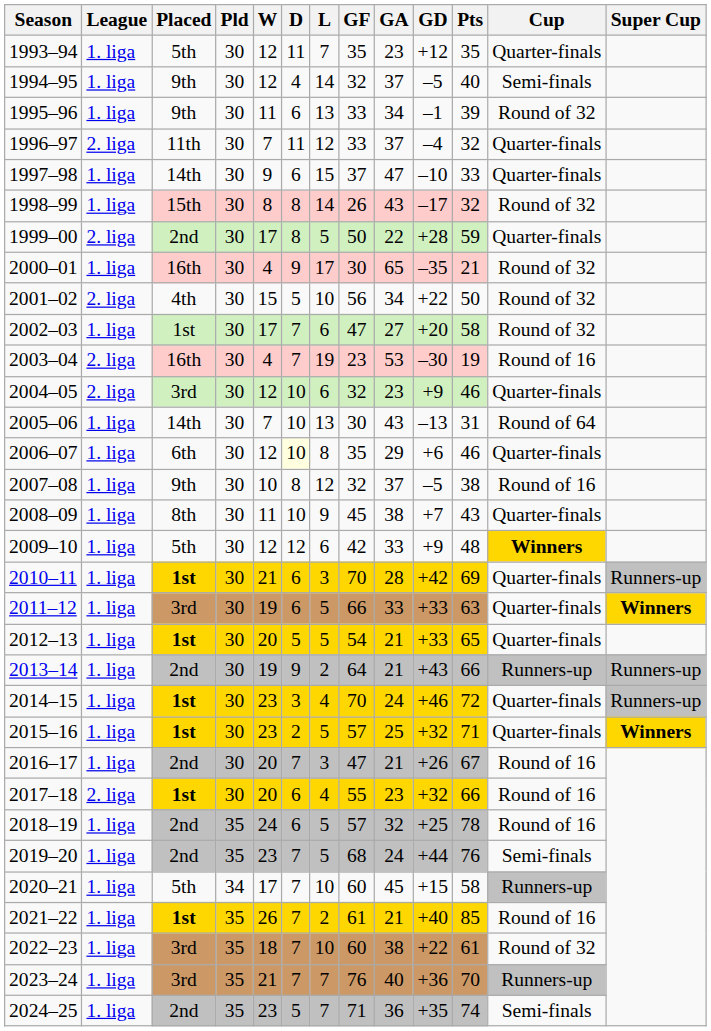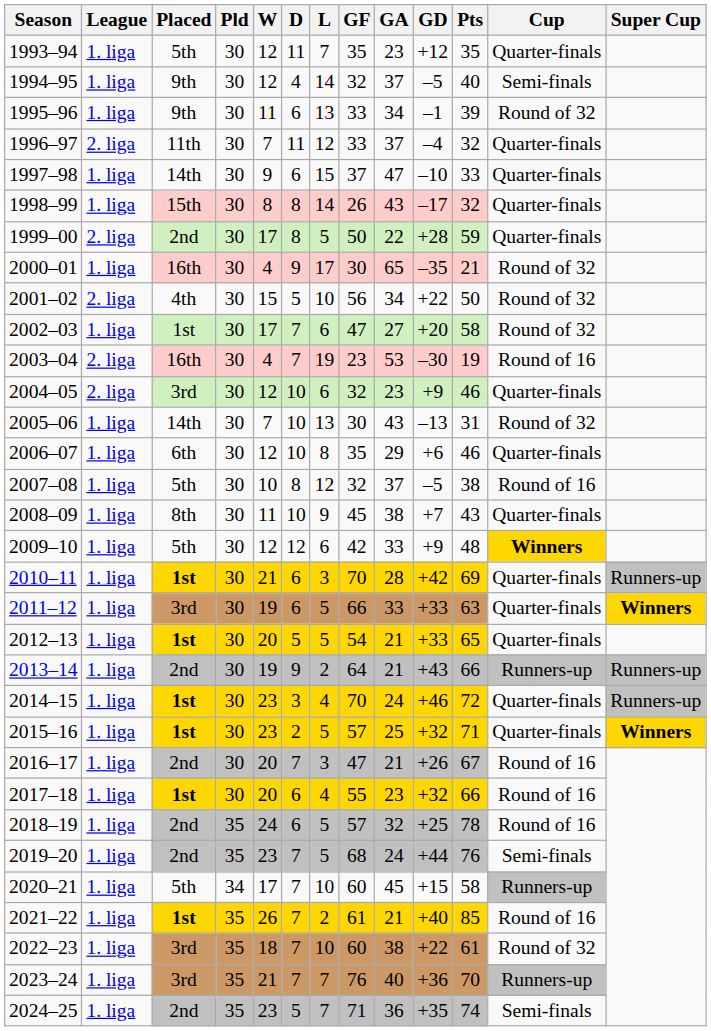 <table class="wikitable sortable">
 <tr>
 <th>Season</th>
 <th>League</th>
 <th>Placed</th>
 <th>Pld</th>
 <th>W</th>
 <th>D</th>
 <th>L</th>
 <th>GF</th>
 <th>GA</th>
 <th>GD</th>
 <th>Pts</th>
 <th>Cup</th>
 <th>Super Cup</th>
 </tr>
 <tr>
 <td>1993–94</td>
 <td><a href='#'>1. liga</a></td>
 <td style="text-align:center">5th</td>
 <td style="text-align:center">30</td>
 <td style="text-align:center">12</td>
 <td style="text-align:center">11</td>
 <td style="text-align:center">7</td>
 <td style="text-align:center">35</td>
 <td style="text-align:center">23</td>
 <td style="text-align:center">+12</td>
 <td style="text-align:center">35</td>
 <td style="text-align:center">Quarter-finals</td>
 <td style="text-align:center"></td>
 </tr>
 <tr>
 <td>1994–95</td>
 <td><a href='#'>1. liga</a></td>
 <td style="text-align:center">9th</td>
 <td style="text-align:center">30</td>
 <td style="text-align:center">12</td>
 <td style="text-align:center">4</td>
 <td style="text-align:center">14</td>
 <td style="text-align:center">32</td>
 <td style="text-align:center">37</td>
 <td style="text-align:center">–5</td>
 <td style="text-align:center">40</td>
 <td style="text-align:center">Semi-finals</td>
 <td style="text-align:center"></td>
 </tr>
 <tr>
 <td>1995–96</td>
 <td><a href='#'>1. liga</a></td>
 <td style="text-align:center">9th</td>
 <td style="text-align:center">30</td>
 <td style="text-align:center">11</td>
 <td style="text-align:center">6</td>
 <td style="text-align:center">13</td>
 <td style="text-align:center">33</td>
 <td style="text-align:center">34</td>
 <td style="text-align:center">–1</td>
 <td style="text-align:center">39</td>
 <td style="text-align:center">Round of 32</td>
 <td style="text-align:center"></td>
 </tr>
 <tr>
 <td>1996–97</td>
 <td><a href='#'>2. liga</a></td>
 <td style="text-align:center">11th</td>
 <td style="text-align:center">30</td>
 <td style="text-align:center">7</td>
 <td style="text-align:center">11</td>
 <td style="text-align:center">12</td>
 <td style="text-align:center">33</td>
 <td style="text-align:center">37</td>
 <td style="text-align:center">–4</td>
 <td style="text-align:center">32</td>
 <td style="text-align:center">Quarter-finals</td>
 <td style="text-align:center"></td>
 </tr>
 <tr>
 <td>1997–98</td>
 <td><a href='#'>1. liga</a></td>
 <td style="text-align:center">14th</td>
 <td style="text-align:center">30</td>
 <td style="text-align:center">9</td>
 <td style="text-align:center">6</td>
 <td style="text-align:center">15</td>
 <td style="text-align:center">37</td>
 <td style="text-align:center">47</td>
 <td style="text-align:center">–10</td>
 <td style="text-align:center">33</td>
 <td style="text-align:center">Quarter-finals</td>
 <td style="text-align:center"></td>
 </tr>
 <tr>
 <td>1998–99</td>
 <td><a href='#'>1. liga</a></td>
 <td style="background: #FFCCCC; text-align:center">15th</td>
 <td style="background: #FFCCCC; text-align:center">30</td>
 <td style="background: #FFCCCC; text-align:center">8</td>
 <td style="background: #FFCCCC; text-align:center">8</td>
 <td style="background: #FFCCCC; text-align:center">14</td>
 <td style="background: #FFCCCC; text-align:center">26</td>
 <td style="background: #FFCCCC; text-align:center">43</td>
 <td style="background: #FFCCCC; text-align:center">–17</td>
 <td style="background: #FFCCCC; text-align:center">32</td>
-<td style="text-align:center">Round of 32</td>
+<td style="text-align:center">Quarter-finals</td>
 <td style="text-align:center"></td>
 </tr>
 <tr>
 <td>1999–00</td>
 <td><a href='#'>2. liga</a></td>
 <td style="background: #D0F0C0; text-align:center">2nd</td>
 <td style="background: #D0F0C0; text-align:center">30</td>
 <td style="background: #D0F0C0; text-align:center">17</td>
 <td style="background: #D0F0C0; text-align:center">8</td>
 <td style="background: #D0F0C0; text-align:center">5</td>
 <td style="background: #D0F0C0; text-align:center">50</td>
 <td style="background: #D0F0C0; text-align:center">22</td>
 <td style="background: #D0F0C0; text-align:center">+28</td>
 <td style="background: #D0F0C0; text-align:center">59</td>
 <td style="text-align:center">Quarter-finals</td>
 <td style="text-align:center"></td>
 </tr>
 <tr>
 <td>2000–01</td>
 <td><a href='#'>1. liga</a></td>
 <td style="background: #FFCCCC; text-align:center">16th</td>
 <td style="background: #FFCCCC; text-align:center">30</td>
 <td style="background: #FFCCCC; text-align:center">4</td>
 <td style="background: #FFCCCC; text-align:center">9</td>
 <td style="background: #FFCCCC; text-align:center">17</td>
 <td style="background: #FFCCCC; text-align:center">30</td>
 <td style="background: #FFCCCC; text-align:center">65</td>
 <td style="background: #FFCCCC; text-align:center">–35</td>
 <td style="background: #FFCCCC; text-align:center">21</td>
 <td style="text-align:center">Round of 32</td>
 <td style="text-align:center"></td>
 </tr>
 <tr>
 <td>2001–02</td>
 <td><a href='#'>2. liga</a></td>
 <td style="text-align:center">4th</td>
 <td style="text-align:center">30</td>
 <td style="text-align:center">15</td>
 <td style="text-align:center">5</td>
 <td style="text-align:center">10</td>
 <td style="text-align:center">56</td>
 <td style="text-align:center">34</td>
 <td style="text-align:center">+22</td>
 <td style="text-align:center">50</td>
 <td style="text-align:center">Round of 32</td>
 <td style="text-align:center"></td>
 </tr>
 <tr>
 <td>2002–03</td>
 <td><a href='#'>1. liga</a></td>
 <td style="background: #D0F0C0; text-align:center">1st</td>
 <td style="background: #D0F0C0; text-align:center">30</td>
 <td style="background: #D0F0C0; text-align:center">17</td>
 <td style="background: #D0F0C0; text-align:center">7</td>
 <td style="background: #D0F0C0; text-align:center">6</td>
 <td style="background: #D0F0C0; text-align:center">47</td>
 <td style="background: #D0F0C0; text-align:center">27</td>
 <td style="background: #D0F0C0; text-align:center">+20</td>
 <td style="background: #D0F0C0; text-align:center">58</td>
 <td style="text-align:center">Round of 32</td>
 <td style="text-align:center"></td>
 </tr>
 <tr>
 <td>2003–04</td>
 <td><a href='#'>2. liga</a></td>
 <td style="background: #FFCCCC; text-align:center">16th</td>
 <td style="background: #FFCCCC; text-align:center">30</td>
 <td style="background: #FFCCCC; text-align:center">4</td>
 <td style="background: #FFCCCC; text-align:center">7</td>
 <td style="background: #FFCCCC; text-align:center">19</td>
 <td style="background: #FFCCCC; text-align:center">23</td>
 <td style="background: #FFCCCC; text-align:center">53</td>
 <td style="background: #FFCCCC; text-align:center">–30</td>
 <td style="background: #FFCCCC; text-align:center">19</td>
 <td style="text-align:center">Round of 16</td>
 <td style="text-align:center"></td>
 </tr>
 <tr>
 <td>2004–05</td>
 <td><a href='#'>2. liga</a></td>
 <td style="background: #D0F0C0; text-align:center">3rd</td>
 <td style="background: #D0F0C0; text-align:center">30</td>
 <td style="background: #D0F0C0; text-align:center">12</td>
 <td style="background: #D0F0C0; text-align:center">10</td>
 <td style="background: #D0F0C0; text-align:center">6</td>
 <td style="background: #D0F0C0; text-align:center">32</td>
 <td style="background: #D0F0C0; text-align:center">23</td>
 <td style="background: #D0F0C0; text-align:center">+9</td>
 <td style="background: #D0F0C0; text-align:center">46</td>
 <td style="text-align:center">Quarter-finals</td>
 <td style="text-align:center"></td>
 </tr>
 <tr>
 <td>2005–06</td>
 <td><a href='#'>1. liga</a></td>
 <td style="text-align:center">14th</td>
 <td style="text-align:center">30</td>
 <td style="text-align:center">7</td>
 <td style="text-align:center">10</td>
 <td style="text-align:center">13</td>
 <td style="text-align:center">30</td>
 <td style="text-align:center">43</td>
 <td style="text-align:center">–13</td>
 <td style="text-align:center">31</td>
-<td style="text-align:center">Round of 64</td>
+<td style="text-align:center">Round of 32</td>
 <td style="text-align:center"></td>
 </tr>
 <tr>
 <td>2006–07</td>
 <td><a href='#'>1. liga</a></td>
 <td style="text-align:center">6th</td>
 <td style="text-align:center">30</td>
 <td style="text-align:center">12</td>
-<td style="background: lightyellow; text-align:center">10</td>
+<td style="text-align:center">10</td>
 <td style="text-align:center">8</td>
 <td style="text-align:center">35</td>
 <td style="text-align:center">29</td>
 <td style="text-align:center">+6</td>
 <td style="text-align:center">46</td>
 <td style="text-align:center">Quarter-finals</td>
 <td style="text-align:center"></td>
 </tr>
 <tr>
 <td>2007–08</td>
 <td><a href='#'>1. liga</a></td>
-<td style="text-align:center">9th</td>
+<td style="text-align:center">5th</td>
 <td style="text-align:center">30</td>
 <td style="text-align:center">10</td>
 <td style="text-align:center">8</td>
 <td style="text-align:center">12</td>
 <td style="text-align:center">32</td>
 <td style="text-align:center">37</td>
 <td style="text-align:center">–5</td>
 <td style="text-align:center">38</td>
 <td style="text-align:center">Round of 16</td>
 <td style="text-align:center"></td>
 </tr>
 <tr>
 <td>2008–09</td>
 <td><a href='#'>1. liga</a></td>
 <td style="text-align:center">8th</td>
 <td style="text-align:center">30</td>
 <td style="text-align:center">11</td>
 <td style="text-align:center">10</td>
 <td style="text-align:center">9</td>
 <td style="text-align:center">45</td>
 <td style="text-align:center">38</td>
 <td style="text-align:center">+7</td>
 <td style="text-align:center">43</td>
 <td style="text-align:center">Quarter-finals</td>
 <td style="text-align:center"></td>
 </tr>
 <tr>
 <td>2009–10</td>
 <td><a href='#'>1. liga</a></td>
 <td style="text-align:center">5th</td>
 <td style="text-align:center">30</td>
 <td style="text-align:center">12</td>
 <td style="text-align:center">12</td>
 <td style="text-align:center">6</td>
 <td style="text-align:center">42</td>
 <td style="text-align:center">33</td>
 <td style="text-align:center">+9</td>
 <td style="text-align:center">48</td>
 <td style="text-align:center; background:gold;"><strong>Winners</strong></td>
 <td style="text-align:center"></td>
 </tr>
 <tr>
 <td><a href='#'>2010–11</a></td>
 <td><a href='#'>1. liga</a></td>
 <td style="background:gold; text-align:center"><strong>1st</strong></td>
 <td style="background:gold; text-align:center">30</td>
 <td style="background:gold; text-align:center">21</td>
 <td style="background:gold; text-align:center">6</td>
 <td style="background:gold; text-align:center">3</td>
 <td style="background:gold; text-align:center">70</td>
 <td style="background:gold; text-align:center">28</td>
 <td style="background:gold; text-align:center">+42</td>
 <td style="background:gold; text-align:center">69</td>
 <td style="text-align:center">Quarter-finals</td>
 <td style="text-align:center; background:silver">Runners-up</td>
 </tr>
 <tr>
 <td><a href='#'>2011–12</a></td>
 <td><a href='#'>1. liga</a></td>
 <td style="background:#c96; text-align:center">3rd</td>
 <td style="background:#c96; text-align:center">30</td>
 <td style="background:#c96; text-align:center">19</td>
 <td style="background:#c96; text-align:center">6</td>
 <td style="background:#c96; text-align:center">5</td>
 <td style="background:#c96; text-align:center">66</td>
 <td style="background:#c96; text-align:center">33</td>
 <td style="background:#c96; text-align:center">+33</td>
 <td style="background:#c96; text-align:center">63</td>
 <td style="text-align:center">Quarter-finals</td>
 <td style="text-align:center; background:gold"><strong>Winners</strong></td>
 </tr>
 <tr>
 <td>2012–13</td>
 <td><a href='#'>1. liga</a></td>
 <td style="background:gold; text-align:center"><strong>1st</strong></td>
 <td style="background:gold; text-align:center">30</td>
 <td style="background:gold; text-align:center">20</td>
 <td style="background:gold; text-align:center">5</td>
 <td style="background:gold; text-align:center">5</td>
 <td style="background:gold; text-align:center">54</td>
 <td style="background:gold; text-align:center">21</td>
 <td style="background:gold; text-align:center">+33</td>
 <td style="background:gold; text-align:center">65</td>
 <td style="text-align:center">Quarter-finals</td>
 <td style="text-align:center"></td>
 </tr>
 <tr>
 <td><a href='#'>2013–14</a></td>
 <td><a href='#'>1. liga</a></td>
 <td style="text-align:center; background:silver">2nd</td>
 <td style="text-align:center; background:silver">30</td>
 <td style="text-align:center; background:silver">19</td>
 <td style="text-align:center; background:silver">9</td>
 <td style="text-align:center; background:silver">2</td>
 <td style="text-align:center; background:silver">64</td>
 <td style="text-align:center; background:silver">21</td>
 <td style="text-align:center; background:silver">+43</td>
 <td style="text-align:center; background:silver">66</td>
 <td style="text-align:center; background:silver">Runners-up</td>
 <td style="text-align:center; background:silver">Runners-up</td>
 </tr>
 <tr>
 <td>2014–15</td>
 <td><a href='#'>1. liga</a></td>
 <td style="background:gold; text-align:center"><strong>1st</strong></td>
 <td style="background:gold; text-align:center">30</td>
 <td style="background:gold; text-align:center">23</td>
 <td style="background:gold; text-align:center">3</td>
 <td style="background:gold; text-align:center">4</td>
 <td style="background:gold; text-align:center">70</td>
 <td style="background:gold; text-align:center">24</td>
 <td style="background:gold; text-align:center">+46</td>
 <td style="background:gold; text-align:center">72</td>
 <td style="text-align:center">Quarter-finals</td>
 <td style="text-align:center; background:silver">Runners-up</td>
 </tr>
 <tr>
 <td>2015–16</td>
 <td><a href='#'>1. liga</a></td>
 <td style="background:gold; text-align:center"><strong>1st</strong></td>
 <td style="background:gold; text-align:center">30</td>
 <td style="background:gold; text-align:center">23</td>
 <td style="background:gold; text-align:center">2</td>
 <td style="background:gold; text-align:center">5</td>
 <td style="background:gold; text-align:center">57</td>
 <td style="background:gold; text-align:center">25</td>
 <td style="background:gold; text-align:center">+32</td>
 <td style="background:gold; text-align:center">71</td>
 <td style="text-align:center">Quarter-finals</td>
 <td style="text-align:center; background:gold"><strong>Winners</strong></td>
 </tr>
 <tr>
 <td>2016–17</td>
 <td><a href='#'>1. liga</a></td>
 <td style="text-align:center; background:silver">2nd</td>
 <td style="text-align:center; background:silver">30</td>
 <td style="text-align:center; background:silver">20</td>
 <td style="text-align:center; background:silver">7</td>
 <td style="text-align:center; background:silver">3</td>
 <td style="text-align:center; background:silver">47</td>
 <td style="text-align:center; background:silver">21</td>
 <td style="text-align:center; background:silver">+26</td>
 <td style="text-align:center; background:silver">67</td>
 <td style="text-align:center">Round of 16</td>
 </tr>
 <tr>
 <td>2017–18</td>
-<td><a href='#'>2. liga</a></td>
+<td><a href='#'>1. liga</a></td>
 <td style="text-align:center; background:gold"><strong>1st</strong></td>
 <td style="text-align:center; background:gold">30</td>
 <td style="text-align:center; background:gold">20</td>
 <td style="text-align:center; background:gold">6</td>
 <td style="text-align:center; background:gold">4</td>
 <td style="text-align:center; background:gold">55</td>
 <td style="text-align:center; background:gold">23</td>
 <td style="text-align:center; background:gold">+32</td>
 <td style="text-align:center; background:gold">66</td>
 <td style="text-align:center">Round of 16</td>
 </tr>
 <tr>
 <td>2018–19</td>
 <td><a href='#'>1. liga</a></td>
 <td style="text-align:center; background:silver">2nd</td>
 <td style="text-align:center; background:silver">35</td>
 <td style="text-align:center; background:silver">24</td>
 <td style="text-align:center; background:silver">6</td>
 <td style="text-align:center; background:silver">5</td>
 <td style="text-align:center; background:silver">57</td>
 <td style="text-align:center; background:silver">32</td>
 <td style="text-align:center; background:silver">+25</td>
 <td style="text-align:center; background:silver">78</td>
 <td style="text-align:center">Round of 16</td>
 </tr>
 <tr>
 <td>2019–20</td>
 <td><a href='#'>1. liga</a></td>
 <td style="text-align:center; background:silver">2nd</td>
 <td style="text-align:center; background:silver">35</td>
 <td style="text-align:center; background:silver">23</td>
 <td style="text-align:center; background:silver">7</td>
 <td style="text-align:center; background:silver">5</td>
 <td style="text-align:center; background:silver">68</td>
 <td style="text-align:center; background:silver">24</td>
 <td style="text-align:center; background:silver">+44</td>
 <td style="text-align:center; background:silver">76</td>
 <td style="text-align:center">Semi-finals</td>
 </tr>
 <tr>
 <td>2020–21</td>
 <td><a href='#'>1. liga</a></td>
 <td style="text-align:center">5th</td>
 <td style="text-align:center">34</td>
 <td style="text-align:center">17</td>
 <td style="text-align:center">7</td>
 <td style="text-align:center">10</td>
 <td style="text-align:center">60</td>
 <td style="text-align:center">45</td>
 <td style="text-align:center">+15</td>
 <td style="text-align:center">58</td>
 <td style="text-align:center; background:silver">Runners-up</td>
 </tr>
 <tr>
 <td>2021–22</td>
 <td><a href='#'>1. liga</a></td>
 <td style="text-align:center; background:gold"><strong>1st</strong></td>
 <td style="text-align:center; background:gold">35</td>
 <td style="text-align:center; background:gold">26</td>
 <td style="text-align:center; background:gold">7</td>
 <td style="text-align:center; background:gold">2</td>
 <td style="text-align:center; background:gold">61</td>
 <td style="text-align:center; background:gold">21</td>
 <td style="text-align:center; background:gold">+40</td>
 <td style="text-align:center; background:gold">85</td>
 <td style="text-align:center">Round of 16</td>
 </tr>
 <tr>
 <td>2022–23</td>
 <td><a href='#'>1. liga</a></td>
 <td style="background:#c96; text-align:center">3rd</td>
 <td style="background:#c96; text-align:center">35</td>
 <td style="background:#c96; text-align:center">18</td>
 <td style="background:#c96; text-align:center">7</td>
 <td style="background:#c96; text-align:center">10</td>
 <td style="background:#c96; text-align:center">60</td>
 <td style="background:#c96; text-align:center">38</td>
 <td style="background:#c96; text-align:center">+22</td>
 <td style="background:#c96; text-align:center">61</td>
 <td style="text-align:center">Round of 32</td>
 </tr>
 <tr>
 <td>2023–24</td>
 <td><a href='#'>1. liga</a></td>
 <td style="background:#c96; text-align:center">3rd</td>
 <td style="background:#c96; text-align:center">35</td>
 <td style="background:#c96; text-align:center">21</td>
 <td style="background:#c96; text-align:center">7</td>
 <td style="background:#c96; text-align:center">7</td>
 <td style="background:#c96; text-align:center">76</td>
 <td style="background:#c96; text-align:center">40</td>
 <td style="background:#c96; text-align:center">+36</td>
 <td style="background:#c96; text-align:center">70</td>
 <td style="text-align:center; background:silver">Runners-up</td>
 </tr>
 <tr>
 <td>2024–25</td>
 <td><a href='#'>1. liga</a></td>
 <td style="text-align:center; background:silver">2nd</td>
 <td style="text-align:center; background:silver">35</td>
 <td style="text-align:center; background:silver">23</td>
 <td style="text-align:center; background:silver">5</td>
 <td style="text-align:center; background:silver">7</td>
 <td style="text-align:center; background:silver">71</td>
 <td style="text-align:center; background:silver">36</td>
 <td style="text-align:center; background:silver">+35</td>
 <td style="text-align:center; background:silver">74</td>
 <td style="text-align:center">Semi-finals</td>
 </tr>
 </table>
